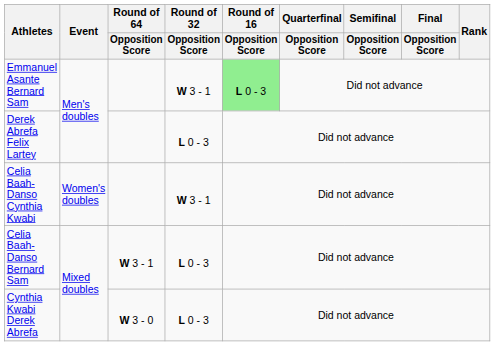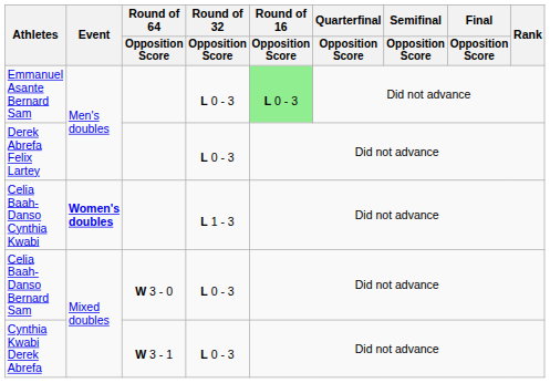 <table class="wikitable" style="font-size:90%">
 <tr>
 <th rowspan=2>Athletes</th>
 <th rowspan=2>Event</th>
 <th>Round of 64</th>
 <th>Round of 32</th>
 <th>Round of 16</th>
 <th>Quarterfinal</th>
 <th>Semifinal</th>
 <th>Final</th>
 <th rowspan=2>Rank</th>
 </tr>
 <tr style="font-size:95%">
 <th>Opposition<br>Score</th>
 <th>Opposition<br>Score</th>
 <th>Opposition<br>Score</th>
 <th>Opposition<br>Score</th>
 <th>Opposition<br>Score</th>
 <th>Opposition<br>Score</th>
 </tr>
 <tr align=center>
 <td align=left><a href='#'>Emmanuel Asante</a><br><a href='#'>Bernard Sam</a></td>
 <td align=left rowspan=2><a href='#'>Men's doubles</a></td>
 <td></td>
-<td><br><strong>W</strong> 3 - 1</td>
+<td><br><strong>L</strong> 0 - 3</td>
 <td style="background: lightgreen;"><br><strong>L</strong> 0 - 3</td>
 <td colspan=4>Did not advance</td>
 </tr>
 <tr align=center>
 <td align=left><a href='#'>Derek Abrefa</a><br><a href='#'>Felix Lartey</a></td>
 <td></td>
 <td><br><strong>L</strong> 0 - 3</td>
 <td colspan=5>Did not advance</td>
 </tr>
 <tr align=center>
 <td align=left><a href='#'>Celia Baah-Danso</a><br><a href='#'>Cynthia Kwabi</a></td>
-<td align=left><a href='#'>Women's doubles</a></td>
+<td align=left><strong><a href='#'>Women's doubles</a></strong></td>
 <td></td>
-<td><br><strong>W</strong> 3 - 1</td>
+<td><br><strong>L</strong> 1 - 3</td>
 <td colspan=5>Did not advance</td>
 </tr>
 <tr align=center>
 <td align=left><a href='#'>Celia Baah-Danso</a><br><a href='#'>Bernard Sam</a></td>
 <td align=left rowspan=2><a href='#'>Mixed doubles</a></td>
-<td><br><strong>W</strong> 3 - 1</td>
+<td><br><strong>W</strong> 3 - 0</td>
 <td><br><strong>L</strong> 0 - 3</td>
 <td colspan=5>Did not advance</td>
 </tr>
 <tr align=center>
 <td align=left><a href='#'>Cynthia Kwabi</a><br><a href='#'>Derek Abrefa</a></td>
-<td><br><strong>W</strong> 3 - 0</td>
+<td><br><strong>W</strong> 3 - 1</td>
 <td><br><strong>L</strong> 0 - 3</td>
 <td colspan=5>Did not advance</td>
 </tr>
 </table>
